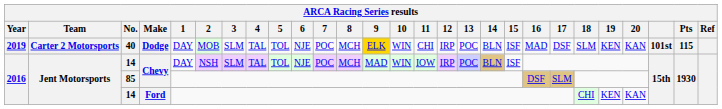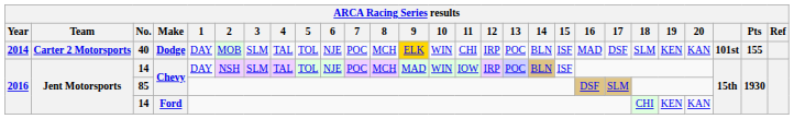 <table class="wikitable" style="text-align:center; font-size:75%">
 <tr>
 <th colspan=48><a href='#'>ARCA Racing Series</a> results</th>
 </tr>
 <tr>
 <th>Year</th>
 <th>Team</th>
 <th>No.</th>
 <th>Make</th>
 <th>1</th>
 <th>2</th>
 <th>3</th>
 <th>4</th>
 <th>5</th>
 <th>6</th>
 <th>7</th>
 <th>8</th>
 <th>9</th>
 <th>10</th>
 <th>11</th>
 <th>12</th>
 <th>13</th>
 <th>14</th>
 <th>15</th>
 <th>16</th>
 <th>17</th>
 <th>18</th>
 <th>19</th>
 <th>20</th>
 <th></th>
 <th>Pts</th>
 <th>Ref</th>
 </tr>
 <tr>
-<th><a href='#'>2019</a></th>
+<th><a href='#'>2014</a></th>
 <th><a href='#'>Carter 2 Motorsports</a></th>
 <th>40</th>
 <th><a href='#'>Dodge</a></th>
 <td><a href='#'>DAY</a></td>
 <td style="background:#DFFFDF;"><a href='#'>MOB</a><br></td>
 <td><a href='#'>SLM</a></td>
 <td><a href='#'>TAL</a></td>
 <td><a href='#'>TOL</a></td>
 <td><a href='#'>NJE</a></td>
 <td><a href='#'>POC</a></td>
 <td><a href='#'>MCH</a></td>
 <td style="background: gold;"><a href='#'>ELK</a></td>
 <td><a href='#'>WIN</a></td>
 <td><a href='#'>CHI</a></td>
 <td><a href='#'>IRP</a></td>
 <td><a href='#'>POC</a></td>
 <td><a href='#'>BLN</a></td>
 <td><a href='#'>ISF</a></td>
 <td><a href='#'>MAD</a></td>
 <td><a href='#'>DSF</a></td>
 <td><a href='#'>SLM</a></td>
 <td><a href='#'>KEN</a></td>
 <td><a href='#'>KAN</a></td>
 <th>101st</th>
-<th>115</th>
+<th>155</th>
 <th></th>
 </tr>
 <tr>
 <th rowspan=3><a href='#'>2016</a></th>
 <th rowspan=3>Jent Motorsports</th>
 <th>14</th>
 <th rowspan=2><a href='#'>Chevy</a></th>
 <td><a href='#'>DAY</a></td>
 <td style="background:#EFCFFF;"><a href='#'>NSH</a><br></td>
 <td style="background:#EFCFFF;"><a href='#'>SLM</a><br></td>
 <td style="background:#EFCFFF;"><a href='#'>TAL</a><br></td>
 <td style="background:#DFFFDF;"><a href='#'>TOL</a><br></td>
 <td style="background:#DFFFDF;"><a href='#'>NJE</a><br></td>
 <td style="background:#EFCFFF;"><a href='#'>POC</a><br></td>
 <td style="background:#EFCFFF;"><a href='#'>MCH</a><br></td>
 <td style="background:#DFFFDF;"><a href='#'>MAD</a><br></td>
 <td style="background:#DFFFDF;"><a href='#'>WIN</a><br></td>
 <td style="background:#DFFFDF;"><a href='#'>IOW</a><br></td>
 <td style="background:#EFCFFF;"><a href='#'>IRP</a><br></td>
 <td style="background:#CFCFFF;"><a href='#'>POC</a><br></td>
 <td style="background:#DFC484;"><a href='#'>BLN</a><br></td>
 <td><a href='#'>ISF</a></td>
 <td colspan=5></td>
 <th rowspan=3>15th</th>
 <th rowspan=3>1930</th>
 <th rowspan=3></th>
 </tr>
 <tr>
 <th>85</th>
 <td colspan=15></td>
 <td style="background:#DFC484;"><a href='#'>DSF</a><br></td>
 <td style="background:#DFC484;"><a href='#'>SLM</a><br></td>
 <td colspan=3></td>
 </tr>
 <tr>
 <th>14</th>
 <th><a href='#'>Ford</a></th>
 <td colspan=17></td>
 <td style="background:#DFFFDF;"><a href='#'>CHI</a><br></td>
 <td><a href='#'>KEN</a></td>
 <td><a href='#'>KAN</a></td>
 </tr>
 </table>
